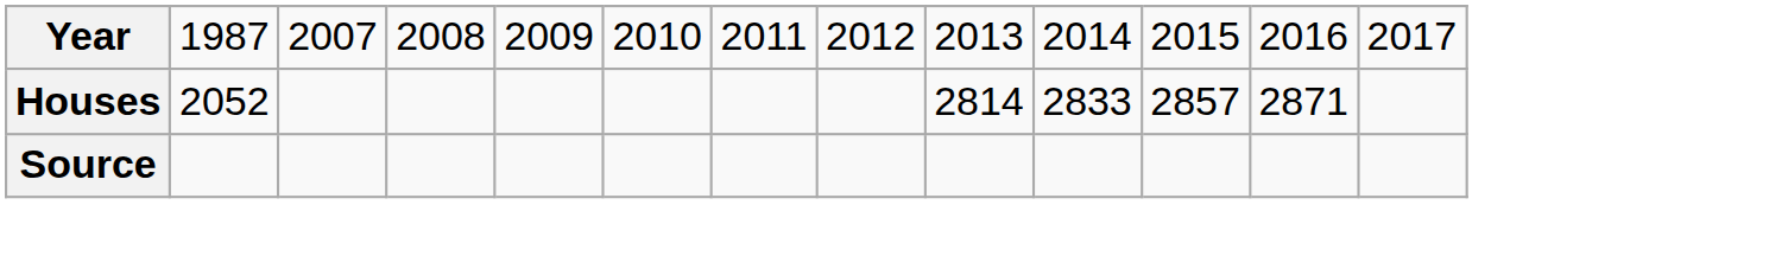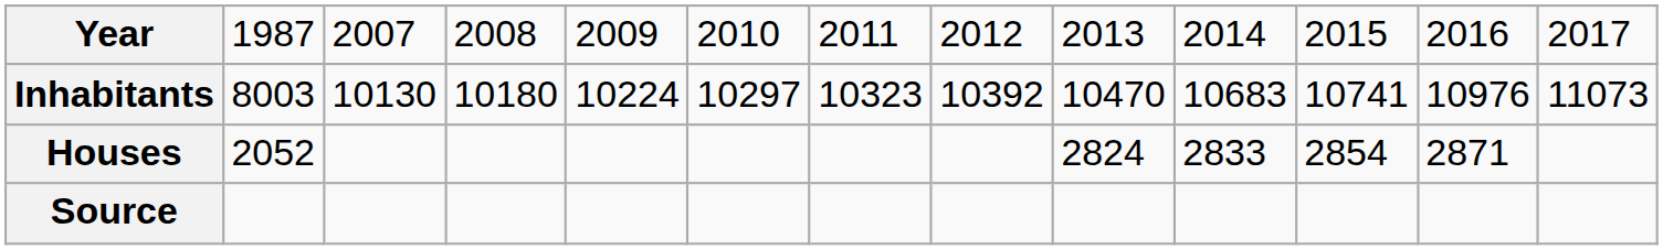 <table class="wikitable">
 <tr>
 <th>Year</th>
 <td>1987</td>
 <td>2007</td>
 <td>2008</td>
 <td>2009</td>
 <td>2010</td>
 <td>2011</td>
 <td>2012</td>
 <td>2013</td>
 <td>2014</td>
 <td>2015</td>
 <td>2016</td>
 <td>2017</td>
 </tr>
 <tr>
+<th>Inhabitants</th>
+<td>8003</td>
+<td>10130</td>
+<td>10180</td>
+<td>10224</td>
+<td>10297</td>
+<td>10323</td>
+<td>10392</td>
+<td>10470</td>
+<td>10683</td>
+<td>10741</td>
+<td>10976</td>
+<td>11073</td>
+</tr>
+<tr>
 <th>Houses</th>
 <td>2052</td>
 <td></td>
 <td></td>
 <td></td>
 <td></td>
 <td></td>
 <td></td>
-<td>2814</td>
+<td>2824</td>
 <td>2833</td>
-<td>2857</td>
+<td>2854</td>
 <td>2871</td>
 <td></td>
 </tr>
 <tr>
 <th>Source</th>
 <td></td>
 <td></td>
 <td></td>
 <td></td>
 <td></td>
 <td></td>
 <td></td>
 <td></td>
 <td></td>
 <td></td>
 <td></td>
 <td></td>
 </tr>
 </table>
